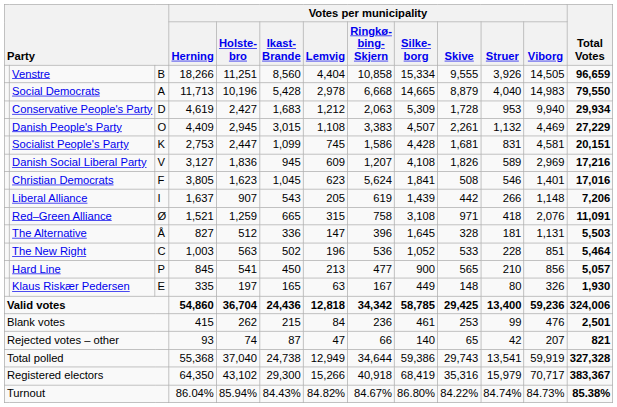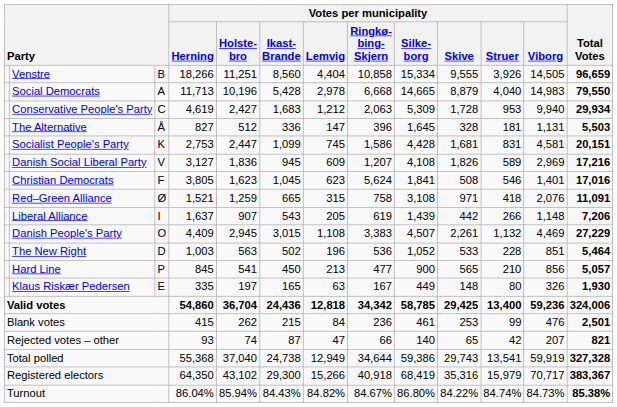 <table class="wikitable" border="1" style="text-align:right;">
 <tr>
 <th style="text-align:left;" valign=bottom rowspan=2 colspan=3>Party</th>
 <th colspan=9>Votes per municipality</th>
 <th align=center valign=bottom rowspan=2 width="50">Total Votes</th>
 </tr>
 <tr>
 <th align=center valign=bottom width="50"><a href='#'>Herning</a></th>
 <th align=center valign=bottom width="50"><a href='#'>Holste- bro</a></th>
 <th align=center valign=bottom width="50"><a href='#'>Ikast- Brande</a></th>
 <th align=center valign=bottom width="50"><a href='#'>Lemvig</a></th>
 <th align=center valign=bottom width="50"><a href='#'>Ringkø- bing- Skjern</a></th>
 <th align=center valign=bottom width="50"><a href='#'>Silke- borg</a></th>
 <th align=center valign=bottom width="50"><a href='#'>Skive</a></th>
 <th align=center valign=bottom width="50"><a href='#'>Struer</a></th>
 <th align=center valign=bottom width="50"><a href='#'>Viborg</a></th>
 </tr>
 <tr>
 <td></td>
 <td align=left><a href='#'>Venstre</a></td>
 <td align=left>B</td>
 <td>18,266</td>
 <td>11,251</td>
 <td>8,560</td>
 <td>4,404</td>
 <td>10,858</td>
 <td>15,334</td>
 <td>9,555</td>
 <td>3,926</td>
 <td>14,505</td>
 <td><strong>96,659</strong></td>
 </tr>
 <tr>
 <td></td>
 <td align=left><a href='#'>Social Democrats</a></td>
 <td align=left>A</td>
 <td>11,713</td>
 <td>10,196</td>
 <td>5,428</td>
 <td>2,978</td>
 <td>6,668</td>
 <td>14,665</td>
 <td>8,879</td>
 <td>4,040</td>
 <td>14,983</td>
 <td><strong>79,550</strong></td>
 </tr>
 <tr>
 <td></td>
 <td align=left style="white-space: nowrap;"><a href='#'>Conservative People's Party</a></td>
-<td align=left>D</td>
+<td align=left>C</td>
 <td>4,619</td>
 <td>2,427</td>
 <td>1,683</td>
 <td>1,212</td>
 <td>2,063</td>
 <td>5,309</td>
 <td>1,728</td>
 <td>953</td>
 <td>9,940</td>
 <td><strong>29,934</strong></td>
 </tr>
 <tr>
 <td></td>
-<td align=left><a href='#'>Danish People's Party</a></td>
-<td align=left>O</td>
-<td>4,409</td>
-<td>2,945</td>
-<td>3,015</td>
-<td>1,108</td>
-<td>3,383</td>
-<td>4,507</td>
-<td>2,261</td>
-<td>1,132</td>
-<td>4,469</td>
-<td><strong>27,229</strong></td>
+<td align=left><a href='#'>The Alternative</a></td>
+<td align=left>Å</td>
+<td>827</td>
+<td>512</td>
+<td>336</td>
+<td>147</td>
+<td>396</td>
+<td>1,645</td>
+<td>328</td>
+<td>181</td>
+<td>1,131</td>
+<td><strong>5,503</strong></td>
 </tr>
 <tr>
 <td></td>
 <td align=left><a href='#'>Socialist People's Party</a></td>
 <td align=left>K</td>
 <td>2,753</td>
 <td>2,447</td>
 <td>1,099</td>
 <td>745</td>
 <td>1,586</td>
 <td>4,428</td>
 <td>1,681</td>
 <td>831</td>
 <td>4,581</td>
 <td><strong>20,151</strong></td>
 </tr>
 <tr>
 <td></td>
 <td align=left><a href='#'>Danish Social Liberal Party</a></td>
 <td align=left>V</td>
 <td>3,127</td>
 <td>1,836</td>
 <td>945</td>
 <td>609</td>
 <td>1,207</td>
 <td>4,108</td>
 <td>1,826</td>
 <td>589</td>
 <td>2,969</td>
 <td><strong>17,216</strong></td>
 </tr>
 <tr>
 <td></td>
 <td align=left><a href='#'>Christian Democrats</a></td>
 <td align=left>F</td>
 <td>3,805</td>
 <td>1,623</td>
 <td>1,045</td>
 <td>623</td>
 <td>5,624</td>
 <td>1,841</td>
 <td>508</td>
 <td>546</td>
 <td>1,401</td>
 <td><strong>17,016</strong></td>
 </tr>
 <tr>
 <td></td>
+<td align=left><a href='#'>Red–Green Alliance</a></td>
+<td align=left>Ø</td>
+<td>1,521</td>
+<td>1,259</td>
+<td>665</td>
+<td>315</td>
+<td>758</td>
+<td>3,108</td>
+<td>971</td>
+<td>418</td>
+<td>2,076</td>
+<td><strong>11,091</strong></td>
+</tr>
+<tr>
+<td></td>
 <td align=left><a href='#'>Liberal Alliance</a></td>
 <td align=left>I</td>
 <td>1,637</td>
 <td>907</td>
 <td>543</td>
 <td>205</td>
 <td>619</td>
 <td>1,439</td>
 <td>442</td>
 <td>266</td>
 <td>1,148</td>
 <td><strong>7,206</strong></td>
 </tr>
 <tr>
 <td></td>
-<td align=left><a href='#'>Red–Green Alliance</a></td>
-<td align=left>Ø</td>
-<td>1,521</td>
-<td>1,259</td>
-<td>665</td>
-<td>315</td>
-<td>758</td>
-<td>3,108</td>
-<td>971</td>
-<td>418</td>
-<td>2,076</td>
-<td><strong>11,091</strong></td>
-</tr>
-<tr>
-<td></td>
-<td align=left><a href='#'>The Alternative</a></td>
-<td align=left>Å</td>
-<td>827</td>
-<td>512</td>
-<td>336</td>
-<td>147</td>
-<td>396</td>
-<td>1,645</td>
-<td>328</td>
-<td>181</td>
-<td>1,131</td>
-<td><strong>5,503</strong></td>
+<td align=left><a href='#'>Danish People's Party</a></td>
+<td align=left>O</td>
+<td>4,409</td>
+<td>2,945</td>
+<td>3,015</td>
+<td>1,108</td>
+<td>3,383</td>
+<td>4,507</td>
+<td>2,261</td>
+<td>1,132</td>
+<td>4,469</td>
+<td><strong>27,229</strong></td>
 </tr>
 <tr>
 <td></td>
 <td align=left><a href='#'>The New Right</a></td>
-<td align=left>C</td>
+<td align=left>D</td>
 <td>1,003</td>
 <td>563</td>
 <td>502</td>
 <td>196</td>
 <td>536</td>
 <td>1,052</td>
 <td>533</td>
 <td>228</td>
 <td>851</td>
 <td><strong>5,464</strong></td>
 </tr>
 <tr>
 <td></td>
 <td align=left><a href='#'>Hard Line</a></td>
 <td align=left>P</td>
 <td>845</td>
 <td>541</td>
 <td>450</td>
 <td>213</td>
 <td>477</td>
 <td>900</td>
 <td>565</td>
 <td>210</td>
 <td>856</td>
 <td><strong>5,057</strong></td>
 </tr>
 <tr>
 <td></td>
 <td align=left><a href='#'>Klaus Riskær Pedersen</a></td>
 <td align=left>E</td>
 <td>335</td>
 <td>197</td>
 <td>165</td>
 <td>63</td>
 <td>167</td>
 <td>449</td>
 <td>148</td>
 <td>80</td>
 <td>326</td>
 <td><strong>1,930</strong></td>
 </tr>
 <tr style="font-weight:bold">
 <td align=left colspan=3>Valid votes</td>
 <td>54,860</td>
 <td>36,704</td>
 <td>24,436</td>
 <td>12,818</td>
 <td>34,342</td>
 <td>58,785</td>
 <td>29,425</td>
 <td>13,400</td>
 <td>59,236</td>
 <td>324,006</td>
 </tr>
 <tr>
 <td align=left colspan=3>Blank votes</td>
 <td>415</td>
 <td>262</td>
 <td>215</td>
 <td>84</td>
 <td>236</td>
 <td>461</td>
 <td>253</td>
 <td>99</td>
 <td>476</td>
 <td><strong>2,501</strong></td>
 </tr>
 <tr>
 <td align=left colspan=3>Rejected votes – other</td>
 <td>93</td>
 <td>74</td>
 <td>87</td>
 <td>47</td>
 <td>66</td>
 <td>140</td>
 <td>65</td>
 <td>42</td>
 <td>207</td>
 <td><strong>821</strong></td>
 </tr>
 <tr>
 <td align=left colspan=3>Total polled</td>
 <td>55,368</td>
 <td>37,040</td>
 <td>24,738</td>
 <td>12,949</td>
 <td>34,644</td>
 <td>59,386</td>
 <td>29,743</td>
 <td>13,541</td>
 <td>59,919</td>
 <td><strong>327,328</strong></td>
 </tr>
 <tr>
 <td align=left colspan=3>Registered electors</td>
 <td>64,350</td>
 <td>43,102</td>
 <td>29,300</td>
 <td>15,266</td>
 <td>40,918</td>
 <td>68,419</td>
 <td>35,316</td>
 <td>15,979</td>
 <td>70,717</td>
 <td><strong>383,367</strong></td>
 </tr>
 <tr>
 <td align=left colspan=3>Turnout</td>
 <td>86.04%</td>
 <td>85.94%</td>
 <td>84.43%</td>
 <td>84.82%</td>
 <td>84.67%</td>
 <td>86.80%</td>
 <td>84.22%</td>
 <td>84.74%</td>
 <td>84.73%</td>
 <td><strong>85.38%</strong></td>
 </tr>
 </table>
